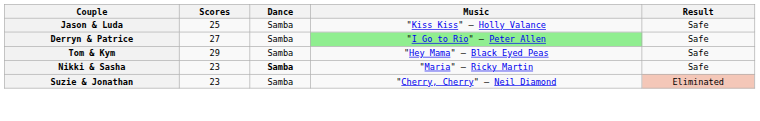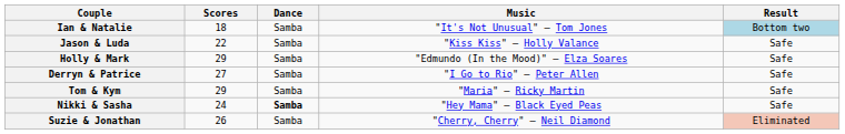 <table class="wikitable sortable" style="text-align:center; width: 90%">
 <tr>
 <th scope="col">Couple</th>
 <th scope="col">Scores</th>
 <th scope="col" class="unsortable">Dance</th>
 <th scope="col" class="unsortable">Music</th>
 <th scope="col" class="unsortable">Result</th>
 </tr>
 <tr>
+<th scope="row">Ian & Natalie</th>
+<td>18</td>
+<td>Samba</td>
+<td>"<a href='#'>It's Not Unusual</a>" — <a href='#'>Tom Jones</a></td>
+<td bgcolor="lightblue">Bottom two</td>
+</tr>
+<tr>
 <th scope="row">Jason & Luda</th>
-<td>25</td>
+<td>22</td>
 <td>Samba</td>
 <td>"<a href='#'>Kiss Kiss</a>" — <a href='#'>Holly Valance</a></td>
+<td>Safe</td>
+</tr>
+<tr>
+<th scope="row">Holly & Mark</th>
+<td>29</td>
+<td>Samba</td>
+<td>"Edmundo (In the Mood)" — <a href='#'>Elza Soares</a></td>
 <td>Safe</td>
 </tr>
 <tr>
 <th scope="row">Derryn & Patrice</th>
 <td>27</td>
 <td>Samba</td>
-<td style="background: lightgreen;">"<a href='#'>I Go to Rio</a>" — <a href='#'>Peter Allen</a></td>
+<td>"<a href='#'>I Go to Rio</a>" — <a href='#'>Peter Allen</a></td>
 <td>Safe</td>
 </tr>
 <tr>
 <th scope="row">Tom & Kym</th>
 <td>29</td>
 <td>Samba</td>
+<td>"<a href='#'>Maria</a>" — <a href='#'>Ricky Martin</a></td>
+<td>Safe</td>
+</tr>
+<tr>
+<th scope="row">Nikki & Sasha</th>
+<td>24</td>
+<td><strong>Samba</strong></td>
 <td>"<a href='#'>Hey Mama</a>" — <a href='#'>Black Eyed Peas</a></td>
 <td>Safe</td>
 </tr>
 <tr>
-<th scope="row">Nikki & Sasha</th>
-<td>23</td>
-<td><strong>Samba</strong></td>
-<td>"<a href='#'>Maria</a>" — <a href='#'>Ricky Martin</a></td>
-<td>Safe</td>
-</tr>
-<tr>
 <th scope="row">Suzie & Jonathan</th>
-<td>23</td>
+<td>26</td>
 <td>Samba</td>
 <td>"<a href='#'>Cherry, Cherry</a>" — <a href='#'>Neil Diamond</a></td>
 <td bgcolor="f4c7b8">Eliminated</td>
 </tr>
 </table>
